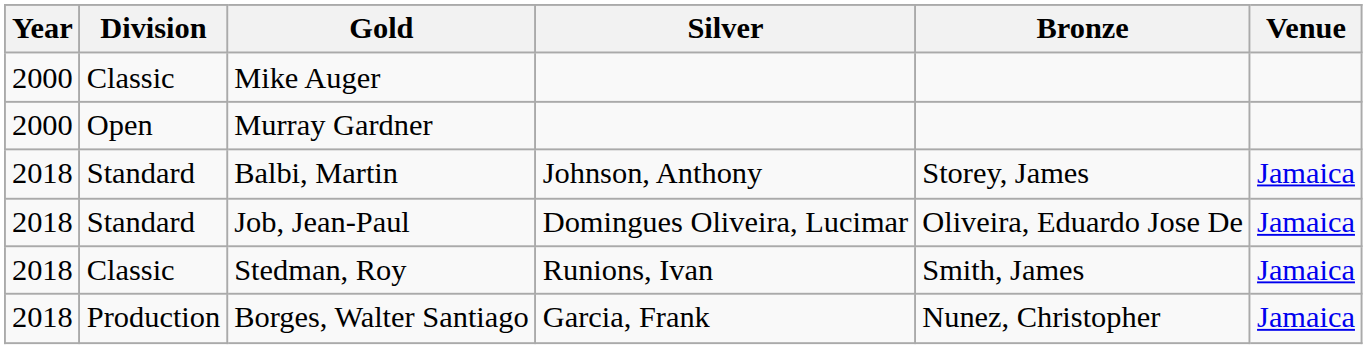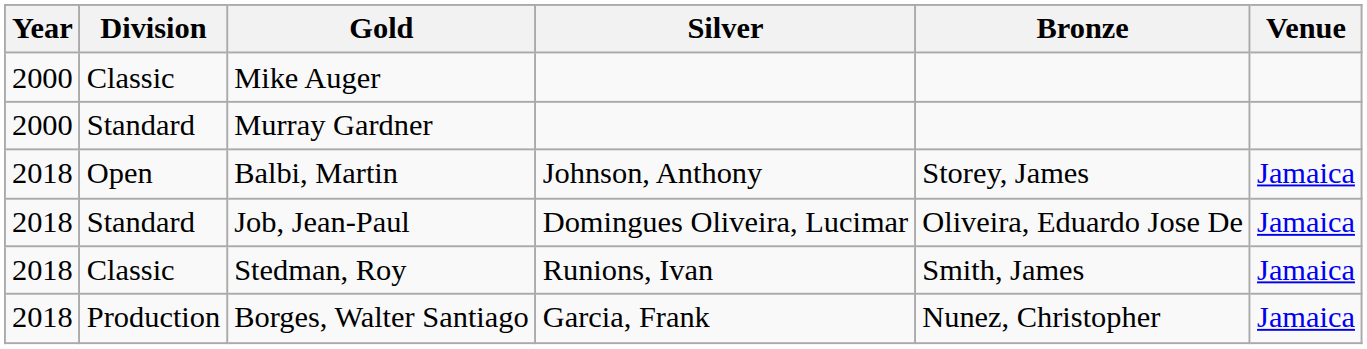 <table class="wikitable sortable" style="text-align: left;">
 <tr>
 <th>Year</th>
 <th>Division</th>
 <th> Gold</th>
 <th> Silver</th>
 <th> Bronze</th>
 <th>Venue</th>
 </tr>
 <tr>
 <td>2000</td>
 <td>Classic</td>
 <td> Mike Auger</td>
 <td></td>
 <td></td>
 <td></td>
 </tr>
 <tr>
 <td>2000</td>
-<td>Open</td>
+<td>Standard</td>
 <td> Murray Gardner</td>
 <td></td>
 <td></td>
 <td></td>
 </tr>
 <tr>
 <td>2018</td>
-<td>Standard</td>
+<td>Open</td>
 <td> Balbi, Martin</td>
 <td>Johnson, Anthony</td>
 <td>Storey, James</td>
 <td><a href='#'>Jamaica</a></td>
 </tr>
 <tr>
 <td>2018</td>
 <td>Standard</td>
 <td> Job, Jean-Paul</td>
 <td>Domingues Oliveira, Lucimar</td>
 <td>Oliveira, Eduardo Jose De</td>
 <td><a href='#'>Jamaica</a></td>
 </tr>
 <tr>
 <td>2018</td>
 <td>Classic</td>
 <td> Stedman, Roy</td>
 <td>Runions, Ivan</td>
 <td>Smith, James</td>
 <td><a href='#'>Jamaica</a></td>
 </tr>
 <tr>
 <td>2018</td>
 <td>Production</td>
 <td> Borges, Walter Santiago</td>
 <td>Garcia, Frank</td>
 <td>Nunez, Christopher</td>
 <td><a href='#'>Jamaica</a></td>
 </tr>
 </table>
